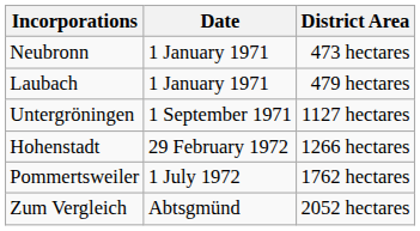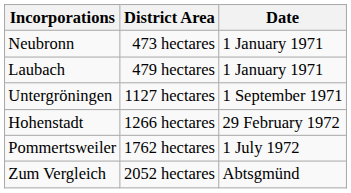 <table class="wikitable">
 <tr>
 <th>Incorporations</th>
+<th>District Area</th>
 <th>Date</th>
-<th>District Area</th>
 </tr>
 <tr>
 <td>Neubronn</td>
+<td style="text-align:right">473 hectares</td>
 <td>1 January 1971</td>
-<td style="text-align:right">473 hectares</td>
 </tr>
 <tr>
 <td>Laubach</td>
+<td style="text-align:right">479 hectares</td>
 <td>1 January 1971</td>
-<td style="text-align:right">479 hectares</td>
 </tr>
 <tr>
 <td>Untergröningen</td>
+<td style="text-align:right">1127 hectares</td>
 <td>1 September 1971</td>
-<td style="text-align:right">1127 hectares</td>
 </tr>
 <tr>
 <td>Hohenstadt</td>
+<td style="text-align:right">1266 hectares</td>
 <td>29 February 1972</td>
-<td style="text-align:right">1266 hectares</td>
 </tr>
 <tr>
 <td>Pommertsweiler</td>
+<td style="text-align:right">1762 hectares</td>
 <td>1 July 1972</td>
-<td style="text-align:right">1762 hectares</td>
 </tr>
 <tr class="hintergrundfarbe5">
 <td>Zum Vergleich</td>
+<td style="text-align:right">2052 hectares</td>
 <td>Abtsgmünd</td>
-<td style="text-align:right">2052 hectares</td>
 </tr>
 </table>
